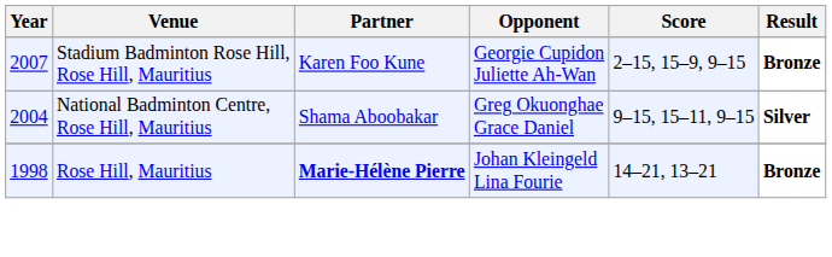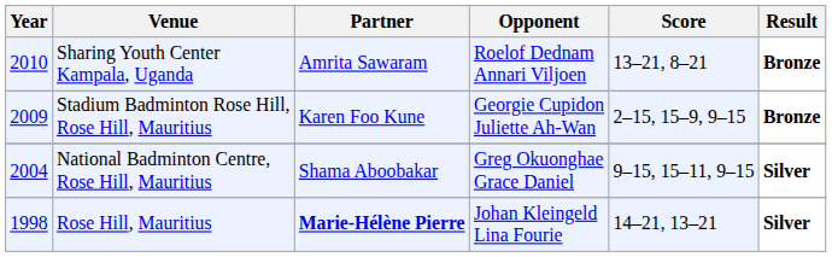 <table class="sortable wikitable" style="font-size: 90%;">
 <tr>
 <th>Year</th>
 <th>Venue</th>
 <th>Partner</th>
 <th>Opponent</th>
 <th>Score</th>
 <th>Result</th>
 </tr>
+<tr style="background:#ECF2FF">
+<td align="center"><a href='#'>2010</a></td>
+<td align="left">Sharing Youth Center<br><a href='#'>Kampala</a>, <a href='#'>Uganda</a></td>
+<td align="left"> <a href='#'>Amrita Sawaram</a></td>
+<td align="left"> <a href='#'>Roelof Dednam</a> <br>  <a href='#'>Annari Viljoen</a></td>
+<td align="left">13–21, 8–21</td>
+<td style="text-align:left; background:white"> <strong>Bronze</strong></td>
+</tr>
 <tr>
 </tr>
 <tr style="background:#ECF2FF">
-<td align="center"><a href='#'>2007</a></td>
+<td align="center"><a href='#'>2009</a></td>
 <td align="left">Stadium Badminton Rose Hill,<br><a href='#'>Rose Hill</a>, <a href='#'>Mauritius</a></td>
 <td align="left"> <a href='#'>Karen Foo Kune</a></td>
 <td align="left"> <a href='#'>Georgie Cupidon</a> <br>  <a href='#'>Juliette Ah-Wan</a></td>
 <td align="left">2–15, 15–9, 9–15</td>
 <td style="text-align:left; background:white"> <strong>Bronze</strong></td>
 </tr>
 <tr>
 </tr>
 <tr style="background:#ECF2FF">
 <td align="center"><a href='#'>2004</a></td>
 <td align="left">National Badminton Centre,<br><a href='#'>Rose Hill</a>, <a href='#'>Mauritius</a></td>
 <td align="left"> <a href='#'>Shama Aboobakar</a></td>
 <td align="left"> <a href='#'>Greg Okuonghae</a> <br>  <a href='#'>Grace Daniel</a></td>
 <td align="left">9–15, 15–11, 9–15</td>
 <td style="text-align:left; background:white"> <strong>Silver</strong></td>
 </tr>
 <tr>
 </tr>
 <tr style="background:#ECF2FF">
 <td align="center"><a href='#'>1998</a></td>
 <td align="left"><a href='#'>Rose Hill</a>, <a href='#'>Mauritius</a></td>
 <td align="left"><strong> <a href='#'>Marie-Hélène Pierre</a></strong></td>
 <td align="left"> <a href='#'>Johan Kleingeld</a> <br>  <a href='#'>Lina Fourie</a></td>
 <td align="left">14–21, 13–21</td>
-<td style="text-align:left; background:white"> <strong>Bronze</strong></td>
+<td style="text-align:left; background:white"> <strong>Silver</strong></td>
 </tr>
 </table>
